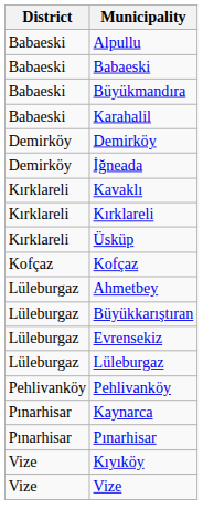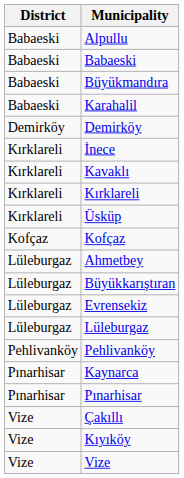 <table class="sortable wikitable">
 <tr>
 <th>District</th>
 <th>Municipality</th>
 </tr>
 <tr>
 <td>Babaeski</td>
 <td><a href='#'>Alpullu</a></td>
 </tr>
 <tr>
 <td>Babaeski</td>
 <td><a href='#'>Babaeski</a></td>
 </tr>
 <tr>
 <td>Babaeski</td>
 <td><a href='#'>Büyükmandıra</a></td>
 </tr>
 <tr>
 <td>Babaeski</td>
 <td><a href='#'>Karahalil</a></td>
 </tr>
 <tr>
 <td>Demirköy</td>
 <td><a href='#'>Demirköy</a></td>
 </tr>
 <tr>
-<td>Demirköy</td>
-<td><a href='#'>İğneada</a></td>
+<td>Kırklareli</td>
+<td><a href='#'>İnece</a></td>
 </tr>
 <tr>
 <td>Kırklareli</td>
 <td><a href='#'>Kavaklı</a></td>
 </tr>
 <tr>
 <td>Kırklareli</td>
 <td><a href='#'>Kırklareli</a></td>
 </tr>
 <tr>
 <td>Kırklareli</td>
 <td><a href='#'>Üsküp</a></td>
 </tr>
 <tr>
 <td>Kofçaz</td>
 <td><a href='#'>Kofçaz</a></td>
 </tr>
 <tr>
 <td>Lüleburgaz</td>
 <td><a href='#'>Ahmetbey</a></td>
 </tr>
 <tr>
 <td>Lüleburgaz</td>
 <td><a href='#'>Büyükkarıştıran</a></td>
 </tr>
 <tr>
 <td>Lüleburgaz</td>
 <td><a href='#'>Evrensekiz</a></td>
 </tr>
 <tr>
 <td>Lüleburgaz</td>
 <td><a href='#'>Lüleburgaz</a></td>
 </tr>
 <tr>
 <td>Pehlivanköy</td>
 <td><a href='#'>Pehlivanköy</a></td>
 </tr>
 <tr>
 <td>Pınarhisar</td>
 <td><a href='#'>Kaynarca</a></td>
 </tr>
 <tr>
 <td>Pınarhisar</td>
 <td><a href='#'>Pınarhisar</a></td>
 </tr>
 <tr>
 <td>Vize</td>
+<td><a href='#'>Çakıllı</a></td>
+</tr>
+<tr>
+<td>Vize</td>
 <td><a href='#'>Kıyıköy</a></td>
 </tr>
 <tr>
 <td>Vize</td>
 <td><a href='#'>Vize</a></td>
 </tr>
 </table>
